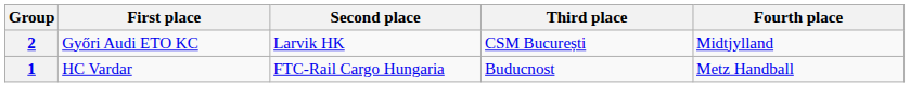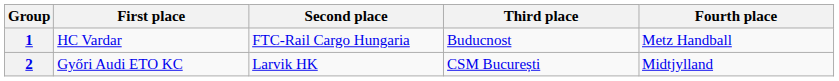 <table class=wikitable>
 <tr>
 <th>Group</th>
 <th width=200>First place</th>
 <th width=200>Second place</th>
 <th width=200>Third place</th>
 <th width=200>Fourth place</th>
 </tr>
 <tr>
+<th><a href='#'>1</a></th>
+<td> <a href='#'>HC Vardar</a></td>
+<td> <a href='#'>FTC-Rail Cargo Hungaria</a></td>
+<td> <a href='#'>Buducnost</a></td>
+<td> <a href='#'>Metz Handball</a></td>
+</tr>
+<tr>
 <th><a href='#'>2</a></th>
 <td> <a href='#'>Győri Audi ETO KC</a></td>
 <td> <a href='#'>Larvik HK</a></td>
 <td> <a href='#'>CSM București</a></td>
 <td> <a href='#'>Midtjylland</a></td>
 </tr>
-<tr>
-<th><a href='#'>1</a></th>
-<td> <a href='#'>HC Vardar</a></td>
-<td> <a href='#'>FTC-Rail Cargo Hungaria</a></td>
-<td> <a href='#'>Buducnost</a></td>
-<td> <a href='#'>Metz Handball</a></td>
-</tr>
 </table>
